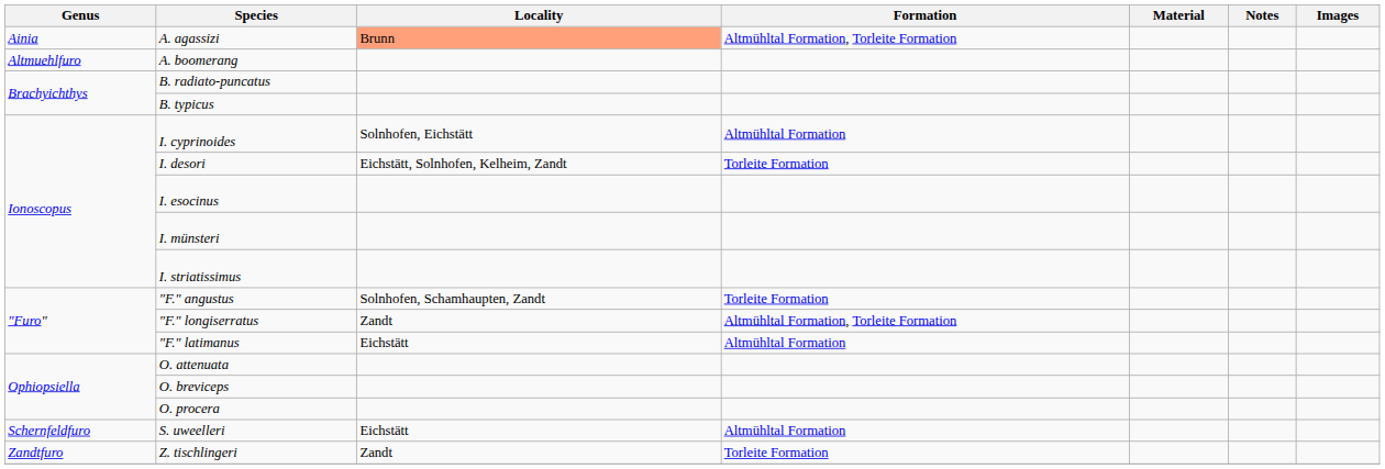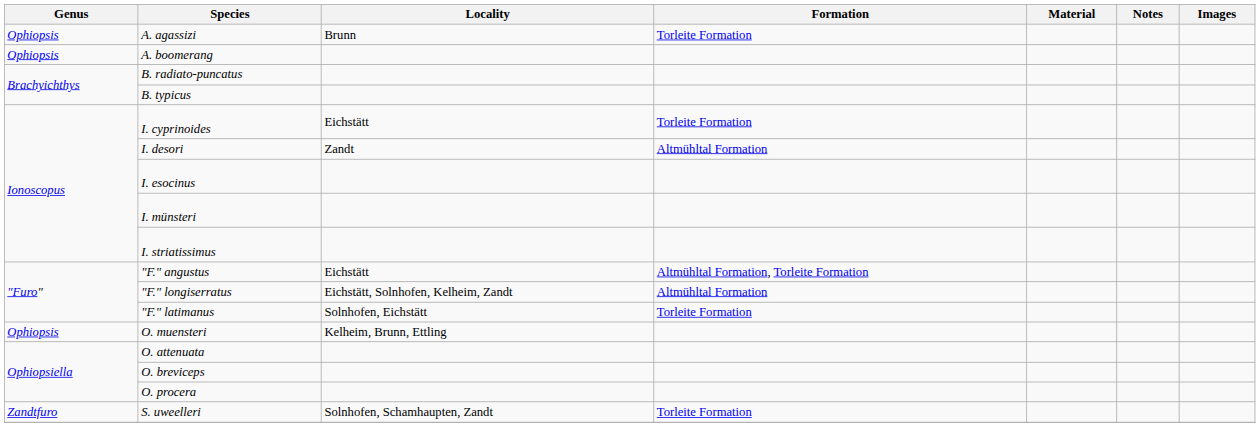 <table class="wikitable" align="center"  width="100%">
 <tr>
 <th>Genus</th>
 <th>Species</th>
 <th>Locality</th>
 <th>Formation</th>
 <th>Material</th>
 <th>Notes</th>
 <th>Images</th>
 </tr>
 <tr>
-<td><em><a href='#'>Ainia</a></em></td>
+<td><em><a href='#'>Ophiopsis</a></em></td>
 <td><em>A. agassizi</em></td>
-<td style="background: lightsalmon;">Brunn</td>
-<td><a href='#'>Altmühltal Formation</a>, <a href='#'>Torleite Formation</a></td>
+<td>Brunn</td>
+<td><a href='#'>Torleite Formation</a></td>
 <td></td>
 <td></td>
 <td></td>
 </tr>
 <tr>
-<td><em><a href='#'>Altmuehlfuro</a></em></td>
+<td><em><a href='#'>Ophiopsis</a></em></td>
 <td><em>A. boomerang</em></td>
 <td></td>
 <td></td>
 <td></td>
 <td></td>
 <td></td>
 </tr>
 <tr>
 <td rowspan="2"><em><a href='#'>Brachyichthys</a></em></td>
 <td><em>B. radiato-puncatus</em></td>
 <td></td>
 <td></td>
 <td></td>
 <td></td>
 <td></td>
 </tr>
 <tr>
 <td><em>B. typicus</em></td>
 <td></td>
 <td></td>
 <td></td>
 <td></td>
 <td></td>
 </tr>
 <tr>
 <td rowspan="5"><br><em><a href='#'>Ionoscopus</a></em></td>
 <td><br><em>I. cyprinoides</em></td>
-<td>Solnhofen, Eichstätt</td>
-<td><a href='#'>Altmühltal Formation</a></td>
+<td>Eichstätt</td>
+<td><a href='#'>Torleite Formation</a></td>
 <td></td>
 <td></td>
 <td></td>
 </tr>
 <tr>
 <td><em>I. desori</em></td>
-<td>Eichstätt, Solnhofen, Kelheim, Zandt</td>
-<td><a href='#'>Torleite Formation</a></td>
+<td>Zandt</td>
+<td><a href='#'>Altmühltal Formation</a></td>
 <td></td>
 <td></td>
 <td></td>
 </tr>
 <tr>
 <td><br><em>I. esocinus</em></td>
 <td></td>
 <td></td>
 <td></td>
 <td></td>
 <td></td>
 </tr>
 <tr>
 <td><br><em>I. münsteri</em></td>
 <td></td>
 <td></td>
 <td></td>
 <td></td>
 <td></td>
 </tr>
 <tr>
 <td><br><em>I. striatissimus</em></td>
 <td></td>
 <td></td>
 <td></td>
 <td></td>
 <td></td>
 </tr>
 <tr>
 <td rowspan="3"><em><a href='#'>"Furo</a>"</em></td>
 <td><em>"F." angustus</em></td>
-<td>Solnhofen, Schamhaupten, Zandt</td>
+<td>Eichstätt</td>
+<td><a href='#'>Altmühltal Formation</a>, <a href='#'>Torleite Formation</a></td>
+<td></td>
+<td></td>
+<td></td>
+</tr>
+<tr>
+<td><em>"F." longiserratus</em></td>
+<td>Eichstätt, Solnhofen, Kelheim, Zandt</td>
+<td><a href='#'>Altmühltal Formation</a></td>
+<td></td>
+<td></td>
+<td></td>
+</tr>
+<tr>
+<td><em>"F." latimanus</em></td>
+<td>Solnhofen, Eichstätt</td>
 <td><a href='#'>Torleite Formation</a></td>
 <td></td>
 <td></td>
 <td></td>
 </tr>
 <tr>
-<td><em>"F." longiserratus</em></td>
-<td>Zandt</td>
-<td><a href='#'>Altmühltal Formation</a>, <a href='#'>Torleite Formation</a></td>
+<td><em><a href='#'>Ophiopsis</a></em></td>
+<td><em>O. muensteri</em></td>
+<td>Kelheim, Brunn, Ettling</td>
 <td></td>
-<td></td>
-<td></td>
-</tr>
-<tr>
-<td><em>"F." latimanus</em></td>
-<td>Eichstätt</td>
-<td><a href='#'>Altmühltal Formation</a></td>
 <td></td>
 <td></td>
 <td></td>
 </tr>
 <tr>
 <td rowspan="3"><em><a href='#'>Ophiopsiella</a></em></td>
 <td><em>O. attenuata</em></td>
 <td></td>
 <td></td>
 <td></td>
 <td></td>
 <td></td>
 </tr>
 <tr>
 <td><em>O. breviceps</em></td>
 <td></td>
 <td></td>
 <td></td>
 <td></td>
 <td></td>
 </tr>
 <tr>
 <td><em>O. procera</em></td>
 <td></td>
 <td></td>
 <td></td>
 <td></td>
 <td></td>
 </tr>
 <tr>
-<td><em><a href='#'>Schernfeldfuro</a></em></td>
+<td><em><a href='#'>Zandtfuro</a></em></td>
 <td><em>S. uweelleri</em></td>
-<td>Eichstätt</td>
-<td><a href='#'>Altmühltal Formation</a></td>
-<td></td>
-<td></td>
-<td></td>
-</tr>
-<tr>
-<td><em><a href='#'>Zandtfuro</a></em></td>
-<td><em>Z. tischlingeri</em></td>
-<td>Zandt</td>
+<td>Solnhofen, Schamhaupten, Zandt</td>
 <td><a href='#'>Torleite Formation</a></td>
 <td></td>
 <td></td>
 <td></td>
 </tr>
 <tr>
 </tr>
 </table>
